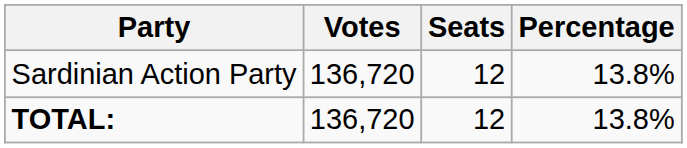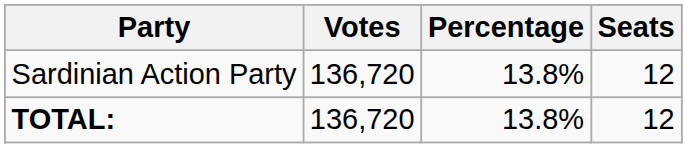 <table class="wikitable mw-collapsible" style="text-align:right">
 <tr>
 <th>Party</th>
 <th>Votes</th>
+<th>Percentage</th>
 <th>Seats</th>
-<th>Percentage</th>
 </tr>
 <tr>
 <td style="text-align:left;">Sardinian Action Party</td>
 <td>136,720</td>
+<td>13.8%</td>
 <td>12</td>
-<td>13.8%</td>
 </tr>
 <tr>
 <td style="text-align:left;"><strong>TOTAL:</strong></td>
 <td>136,720</td>
+<td>13.8%</td>
 <td>12</td>
-<td>13.8%</td>
 </tr>
 </table>
